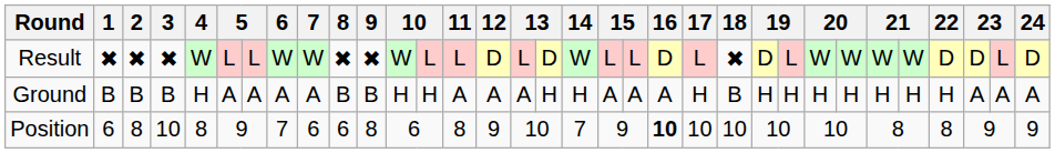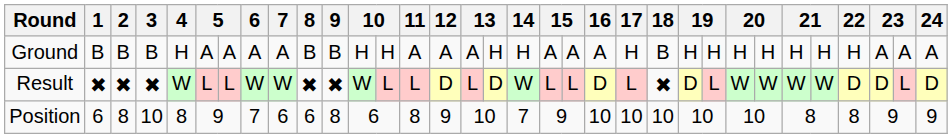 <table class="wikitable" style="text-align: center">
 <tr>
 <th scope="col"><strong>Round</strong></th>
 <th scope="col">1</th>
 <th scope="col">2</th>
 <th scope="col">3</th>
 <th scope="col">4</th>
 <th scope="col" colspan=2>5</th>
 <th scope="col">6</th>
 <th scope="col">7</th>
 <th scope="col">8</th>
 <th scope="col">9</th>
 <th scope="col" colspan=2>10</th>
 <th scope="col">11</th>
 <th scope="col">12</th>
 <th scope="col" colspan=2>13</th>
 <th scope="col">14</th>
 <th scope="col" colspan=2>15</th>
 <th scope="col">16</th>
 <th scope="col">17</th>
 <th scope="col">18</th>
 <th scope="col" colspan=2>19</th>
 <th scope="col" colspan=2>20</th>
 <th scope="col" colspan=2>21</th>
 <th scope="col">22</th>
 <th scope="col" colspan=2>23</th>
 <th scope="col">24</th>
+</tr>
+<tr>
+<td>Ground</td>
+<td>B</td>
+<td>B</td>
+<td>B</td>
+<td>H</td>
+<td>A</td>
+<td>A</td>
+<td>A</td>
+<td>A</td>
+<td>B</td>
+<td>B</td>
+<td>H</td>
+<td>H</td>
+<td>A</td>
+<td>A</td>
+<td>A</td>
+<td>H</td>
+<td>H</td>
+<td>A</td>
+<td>A</td>
+<td>A</td>
+<td>H</td>
+<td>B</td>
+<td>H</td>
+<td>H</td>
+<td>H</td>
+<td>H</td>
+<td>H</td>
+<td>H</td>
+<td>H</td>
+<td>A</td>
+<td>A</td>
+<td>A</td>
 </tr>
 <tr>
 <td>Result</td>
 <td>✖</td>
 <td>✖</td>
 <td>✖</td>
 <td bgcolor=#CCFFCC>W</td>
 <td bgcolor=#FFCCCC>L</td>
 <td bgcolor=#FFCCCC>L</td>
 <td bgcolor=#CCFFCC>W</td>
 <td bgcolor=#CCFFCC>W</td>
 <td>✖</td>
 <td>✖</td>
 <td bgcolor=#CCFFCC>W</td>
 <td bgcolor=#FFCCCC>L</td>
 <td bgcolor=#FFCCCC>L</td>
 <td bgcolor=#FFFFBB>D</td>
 <td bgcolor=#FFCCCC>L</td>
 <td bgcolor=#FFFFBB>D</td>
 <td bgcolor=#CCFFCC>W</td>
 <td bgcolor=#FFCCCC>L</td>
 <td bgcolor=#FFCCCC>L</td>
 <td bgcolor=#FFFFBB>D</td>
 <td bgcolor=#FFCCCC>L</td>
 <td>✖</td>
 <td bgcolor=#FFFFBB>D</td>
 <td bgcolor=#FFCCCC>L</td>
 <td bgcolor=#CCFFCC>W</td>
 <td bgcolor=#CCFFCC>W</td>
 <td bgcolor=#CCFFCC>W</td>
 <td bgcolor=#CCFFCC>W</td>
 <td bgcolor=#FFFFBB>D</td>
 <td bgcolor=#FFFFBB>D</td>
 <td bgcolor=#FFCCCC>L</td>
 <td bgcolor=#FFFFBB>D</td>
 </tr>
 <tr>
-<td>Ground</td>
-<td>B</td>
-<td>B</td>
-<td>B</td>
-<td>H</td>
-<td>A</td>
-<td>A</td>
-<td>A</td>
-<td>A</td>
-<td>B</td>
-<td>B</td>
-<td>H</td>
-<td>H</td>
-<td>A</td>
-<td>A</td>
-<td>A</td>
-<td>H</td>
-<td>H</td>
-<td>A</td>
-<td>A</td>
-<td>A</td>
-<td>H</td>
-<td>B</td>
-<td>H</td>
-<td>H</td>
-<td>H</td>
-<td>H</td>
-<td>H</td>
-<td>H</td>
-<td>H</td>
-<td>A</td>
-<td>A</td>
-<td>A</td>
-</tr>
-<tr>
 <td>Position</td>
 <td>6</td>
 <td>8</td>
 <td>10</td>
 <td>8</td>
 <td colspan=2>9</td>
 <td>7</td>
 <td>6</td>
 <td>6</td>
 <td>8</td>
 <td colspan=2>6</td>
 <td>8</td>
 <td>9</td>
 <td colspan=2>10</td>
 <td>7</td>
 <td colspan=2>9</td>
-<td><strong>10</strong></td>
+<td>10</td>
 <td>10</td>
 <td>10</td>
 <td colspan=2>10</td>
 <td colspan=2>10</td>
 <td colspan=2>8</td>
 <td>8</td>
 <td colspan=2>9</td>
 <td>9</td>
 </tr>
 </table>
